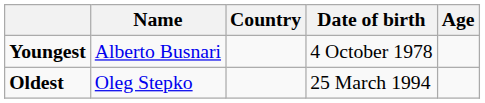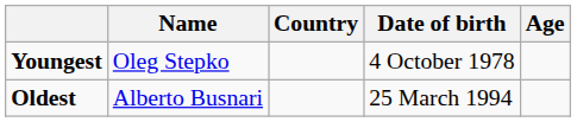 <table class="wikitable">
 <tr>
 <th></th>
 <th><strong>Name</strong></th>
 <th><strong>Country</strong></th>
 <th><strong>Date of birth</strong></th>
 <th><strong>Age</strong></th>
 </tr>
 <tr>
 <td><strong>Youngest</strong></td>
-<td><a href='#'>Alberto Busnari</a></td>
+<td><a href='#'>Oleg Stepko</a></td>
 <td></td>
 <td>4 October 1978</td>
 <td></td>
 </tr>
 <tr>
 <td><strong>Oldest</strong></td>
-<td><a href='#'>Oleg Stepko</a></td>
+<td><a href='#'>Alberto Busnari</a></td>
 <td></td>
 <td>25 March 1994</td>
 <td></td>
 </tr>
 </table>
